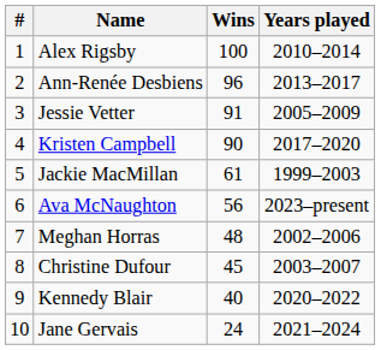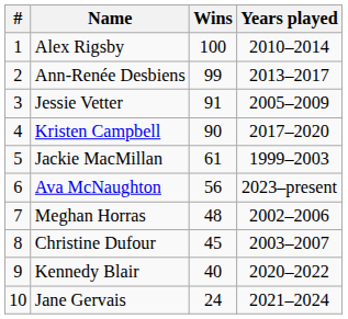 <table class="wikitable" style="text-align:center">
 <tr>
 <th>#</th>
 <th>Name</th>
 <th>Wins</th>
 <th>Years played</th>
 </tr>
 <tr>
 <td>1</td>
 <td align=left>Alex Rigsby</td>
 <td>100</td>
 <td>2010–2014</td>
 </tr>
 <tr>
 <td>2</td>
 <td align=left>Ann-Renée Desbiens</td>
-<td>96</td>
+<td>99</td>
 <td>2013–2017</td>
 </tr>
 <tr>
 <td>3</td>
 <td align=left>Jessie Vetter</td>
 <td>91</td>
 <td>2005–2009</td>
 </tr>
 <tr>
 <td>4</td>
 <td align=left><a href='#'>Kristen Campbell</a></td>
 <td>90</td>
 <td>2017–2020</td>
 </tr>
 <tr>
 <td>5</td>
 <td align=left>Jackie MacMillan</td>
 <td>61</td>
 <td>1999–2003</td>
 </tr>
 <tr>
 <td>6</td>
 <td align=left><a href='#'>Ava McNaughton</a></td>
 <td>56</td>
 <td>2023–present</td>
 </tr>
 <tr>
 <td>7</td>
 <td align=left>Meghan Horras</td>
 <td>48</td>
 <td>2002–2006</td>
 </tr>
 <tr>
 <td>8</td>
 <td align=left>Christine Dufour</td>
 <td>45</td>
 <td>2003–2007</td>
 </tr>
 <tr>
 <td>9</td>
 <td align=left>Kennedy Blair</td>
 <td>40</td>
 <td>2020–2022</td>
 </tr>
 <tr>
 <td>10</td>
 <td align=left>Jane Gervais</td>
 <td>24</td>
 <td>2021–2024</td>
 </tr>
 </table>
